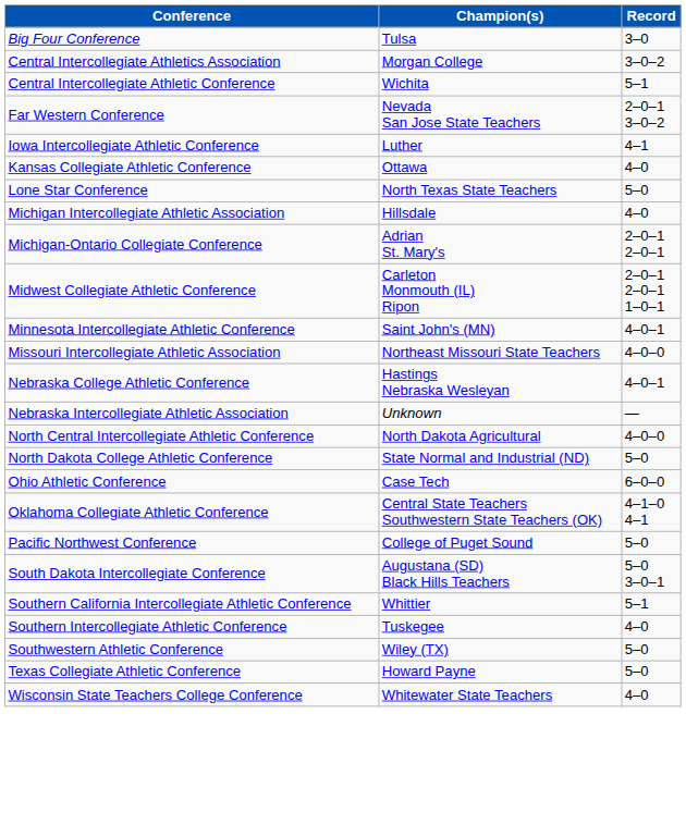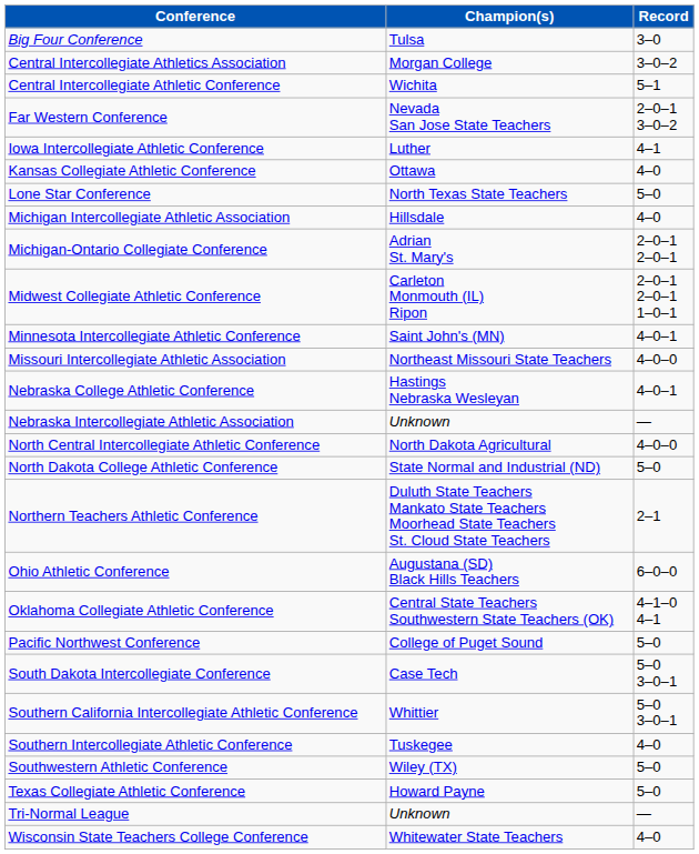 <table class="wikitable" width="60%">
 <tr>
 <th style="background:#0054B3; color:#FFFFFF;">Conference</th>
 <th style="background:#0054B3; color:#FFFFFF;">Champion(s)</th>
 <th style="background:#0054B3; color:#FFFFFF;">Record</th>
 </tr>
 <tr align="left">
 <td><em><a href='#'>Big Four Conference</a></em></td>
 <td><a href='#'>Tulsa</a></td>
 <td>3–0</td>
 </tr>
 <tr align="left">
 <td><a href='#'>Central Intercollegiate Athletics Association</a></td>
 <td><a href='#'>Morgan College</a></td>
 <td>3–0–2</td>
 </tr>
 <tr align="left">
 <td><a href='#'>Central Intercollegiate Athletic Conference</a></td>
 <td><a href='#'>Wichita</a></td>
 <td>5–1</td>
 </tr>
 <tr align="left">
 <td><a href='#'>Far Western Conference</a></td>
 <td><a href='#'>Nevada</a><br><a href='#'>San Jose State Teachers</a></td>
 <td>2–0–1<br>3–0–2</td>
 </tr>
 <tr align="left">
 <td><a href='#'>Iowa Intercollegiate Athletic Conference</a></td>
 <td><a href='#'>Luther</a></td>
 <td>4–1</td>
 </tr>
 <tr align="left">
 <td><a href='#'>Kansas Collegiate Athletic Conference</a></td>
 <td><a href='#'>Ottawa</a></td>
 <td>4–0</td>
 </tr>
 <tr align="left">
 <td><a href='#'>Lone Star Conference</a></td>
 <td><a href='#'>North Texas State Teachers</a></td>
 <td>5–0</td>
 </tr>
 <tr align="left">
 <td><a href='#'>Michigan Intercollegiate Athletic Association</a></td>
 <td><a href='#'>Hillsdale</a></td>
 <td>4–0</td>
 </tr>
 <tr align="left">
 <td><a href='#'>Michigan-Ontario Collegiate Conference</a></td>
 <td><a href='#'>Adrian</a><br><a href='#'>St. Mary's</a></td>
 <td>2–0–1<br>2–0–1</td>
 </tr>
 <tr align="left">
 <td><a href='#'>Midwest Collegiate Athletic Conference</a></td>
 <td><a href='#'>Carleton</a><br><a href='#'>Monmouth (IL)</a><br><a href='#'>Ripon</a></td>
 <td>2–0–1<br>2–0–1<br>1–0–1</td>
 </tr>
 <tr align="left">
 <td><a href='#'>Minnesota Intercollegiate Athletic Conference</a></td>
 <td><a href='#'>Saint John's (MN)</a></td>
 <td>4–0–1</td>
 </tr>
 <tr align="left">
 <td><a href='#'>Missouri Intercollegiate Athletic Association</a></td>
 <td><a href='#'>Northeast Missouri State Teachers</a></td>
 <td>4–0–0</td>
 </tr>
 <tr align="lt">
 <td><a href='#'>Nebraska College Athletic Conference</a></td>
 <td><a href='#'>Hastings</a><br><a href='#'>Nebraska Wesleyan</a></td>
 <td>4–0–1</td>
 </tr>
 <tr align="left">
 <td><a href='#'>Nebraska Intercollegiate Athletic Association</a></td>
 <td><em>Unknown</em></td>
 <td>—</td>
 </tr>
 <tr align="left">
 <td><a href='#'>North Central Intercollegiate Athletic Conference</a></td>
 <td><a href='#'>North Dakota Agricultural</a></td>
 <td>4–0–0</td>
 </tr>
 <tr align="left">
 <td><a href='#'>North Dakota College Athletic Conference</a></td>
 <td><a href='#'>State Normal and Industrial (ND)</a></td>
 <td>5–0</td>
 </tr>
 <tr align="left">
+<td><a href='#'>Northern Teachers Athletic Conference</a></td>
+<td><a href='#'>Duluth State Teachers</a><br><a href='#'>Mankato State Teachers</a><br><a href='#'>Moorhead State Teachers</a><br><a href='#'>St. Cloud State Teachers</a></td>
+<td>2–1</td>
+</tr>
+<tr align="left">
 <td><a href='#'>Ohio Athletic Conference</a></td>
-<td><a href='#'>Case Tech</a></td>
+<td><a href='#'>Augustana (SD)</a><br><a href='#'>Black Hills Teachers</a></td>
 <td>6–0–0</td>
 </tr>
 <tr align="left">
 <td><a href='#'>Oklahoma Collegiate Athletic Conference</a></td>
 <td><a href='#'>Central State Teachers</a><br><a href='#'>Southwestern State Teachers (OK)</a></td>
 <td>4–1–0<br>4–1</td>
 </tr>
 <tr align="left">
 <td><a href='#'>Pacific Northwest Conference</a></td>
 <td><a href='#'>College of Puget Sound</a></td>
 <td>5–0</td>
 </tr>
 <tr align="left">
 <td><a href='#'>South Dakota Intercollegiate Conference</a></td>
-<td><a href='#'>Augustana (SD)</a><br><a href='#'>Black Hills Teachers</a></td>
+<td><a href='#'>Case Tech</a></td>
 <td>5–0<br>3–0–1</td>
 </tr>
 <tr align="left">
 <td><a href='#'>Southern California Intercollegiate Athletic Conference</a></td>
 <td><a href='#'>Whittier</a></td>
-<td>5–1</td>
+<td>5–0<br>3–0–1</td>
 </tr>
 <tr align="left">
 <td><a href='#'>Southern Intercollegiate Athletic Conference</a></td>
 <td><a href='#'>Tuskegee</a></td>
 <td>4–0</td>
 </tr>
 <tr align="left">
 <td><a href='#'>Southwestern Athletic Conference</a></td>
 <td><a href='#'>Wiley (TX)</a></td>
 <td>5–0</td>
 </tr>
 <tr align="left">
 <td><a href='#'>Texas Collegiate Athletic Conference</a></td>
 <td><a href='#'>Howard Payne</a></td>
 <td>5–0</td>
 </tr>
 <tr align="left">
+<td><a href='#'>Tri-Normal League</a></td>
+<td><em>Unknown</em></td>
+<td>—</td>
+</tr>
+<tr align="left">
 <td><a href='#'>Wisconsin State Teachers College Conference</a></td>
 <td><a href='#'>Whitewater State Teachers</a></td>
 <td>4–0</td>
 </tr>
 </table>
